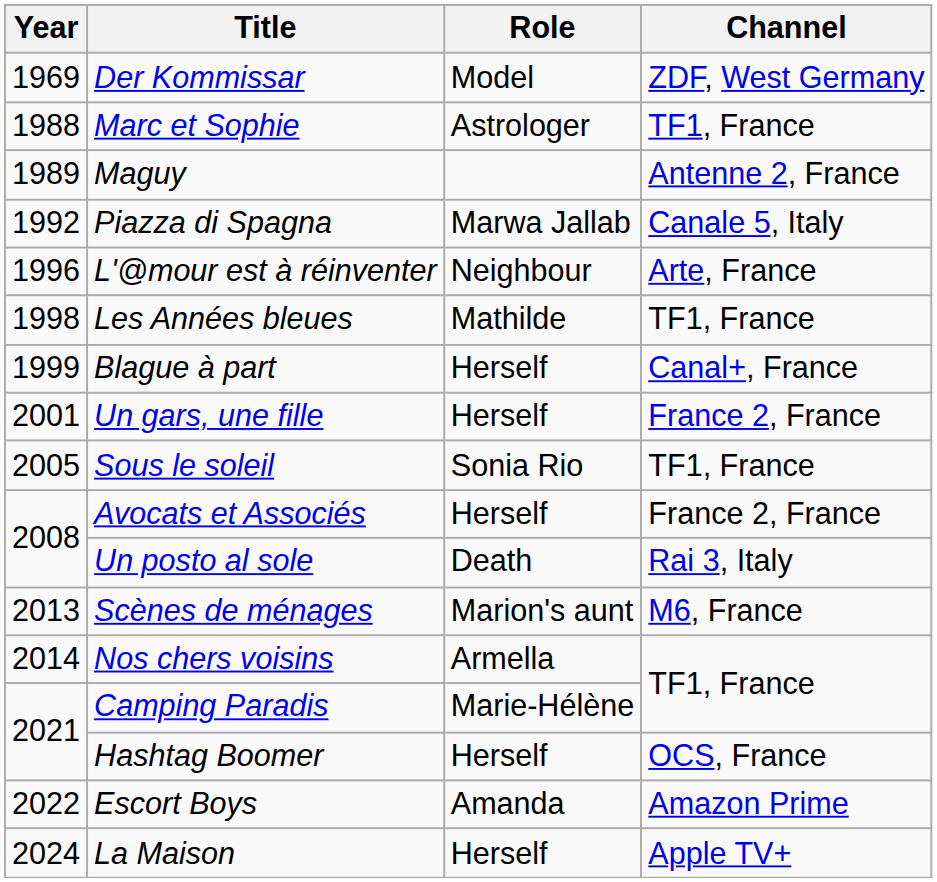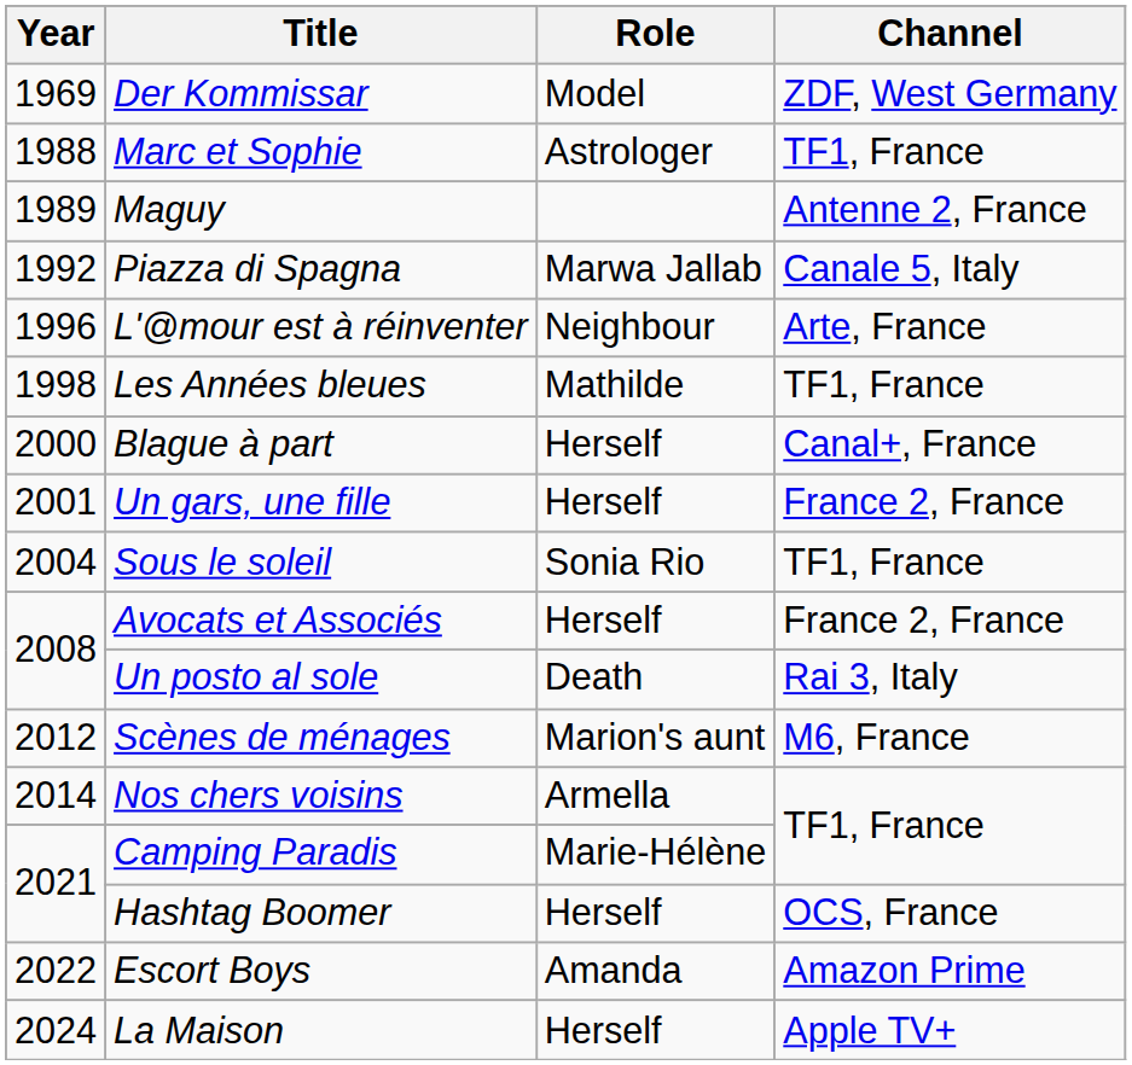 <table class="wikitable">
 <tr>
 <th>Year</th>
 <th>Title</th>
 <th>Role</th>
 <th>Channel</th>
 </tr>
 <tr>
 <td>1969</td>
 <td><em><a href='#'>Der Kommissar</a></em></td>
 <td>Model</td>
 <td><a href='#'>ZDF</a>, <a href='#'>West Germany</a></td>
 </tr>
 <tr>
 <td>1988</td>
 <td><em><a href='#'>Marc et Sophie</a></em></td>
 <td>Astrologer</td>
 <td><a href='#'>TF1</a>, France</td>
 </tr>
 <tr>
 <td>1989</td>
 <td><em>Maguy</em></td>
 <td></td>
 <td><a href='#'>Antenne 2</a>, France</td>
 </tr>
 <tr>
 <td>1992</td>
 <td><em>Piazza di Spagna</em></td>
 <td>Marwa Jallab</td>
 <td><a href='#'>Canale 5</a>, Italy</td>
 </tr>
 <tr>
 <td>1996</td>
 <td><em>L'@mour est à réinventer</em></td>
 <td>Neighbour</td>
 <td><a href='#'>Arte</a>, France</td>
 </tr>
 <tr>
 <td>1998</td>
 <td><em>Les Années bleues</em></td>
 <td>Mathilde</td>
 <td>TF1, France</td>
 </tr>
 <tr>
-<td>1999</td>
+<td>2000</td>
 <td><em>Blague à part</em></td>
 <td>Herself</td>
 <td><a href='#'>Canal+</a>, France</td>
 </tr>
 <tr>
 <td>2001</td>
 <td><em><a href='#'>Un gars, une fille</a></em></td>
 <td>Herself</td>
 <td><a href='#'>France 2</a>, France</td>
 </tr>
 <tr>
-<td>2005</td>
+<td>2004</td>
 <td><em><a href='#'>Sous le soleil</a></em></td>
 <td>Sonia Rio</td>
 <td>TF1, France</td>
 </tr>
 <tr>
 <td rowspan="2">2008</td>
 <td><em><a href='#'>Avocats et Associés</a></em></td>
 <td>Herself</td>
 <td>France 2, France</td>
 </tr>
 <tr>
 <td><em><a href='#'>Un posto al sole</a></em></td>
 <td>Death</td>
 <td><a href='#'>Rai 3</a>, Italy</td>
 </tr>
 <tr>
-<td>2013</td>
+<td>2012</td>
 <td><em><a href='#'>Scènes de ménages</a></em></td>
 <td>Marion's aunt</td>
 <td><a href='#'>M6</a>, France</td>
 </tr>
 <tr>
 <td>2014</td>
 <td><em><a href='#'>Nos chers voisins</a></em></td>
 <td>Armella</td>
 <td rowspan="2">TF1, France</td>
 </tr>
 <tr>
 <td rowspan="2">2021</td>
 <td><em><a href='#'>Camping Paradis</a></em></td>
 <td>Marie-Hélène</td>
 </tr>
 <tr>
 <td><em>Hashtag Boomer</em></td>
 <td>Herself</td>
 <td><a href='#'>OCS</a>, France</td>
 </tr>
 <tr>
 <td>2022</td>
 <td><em>Escort Boys</em></td>
 <td>Amanda</td>
 <td><a href='#'>Amazon Prime</a></td>
 </tr>
 <tr>
 <td>2024</td>
 <td><em>La Maison</em></td>
 <td>Herself</td>
 <td><a href='#'>Apple TV+</a></td>
 </tr>
 <tr>
 </tr>
 </table>
